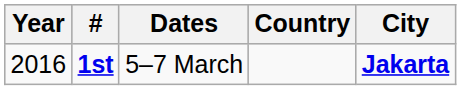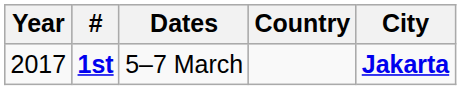 <table class="wikitable plainrowheaders sortable">
 <tr>
 <th>Year</th>
 <th>#</th>
 <th>Dates</th>
 <th>Country</th>
 <th>City</th>
 </tr>
 <tr>
-<td>2016</td>
+<td>2017</td>
 <td><strong><a href='#'>1st</a></strong></td>
 <td>5–7 March</td>
 <td></td>
 <td><strong><a href='#'>Jakarta</a></strong></td>
 </tr>
 </table>
